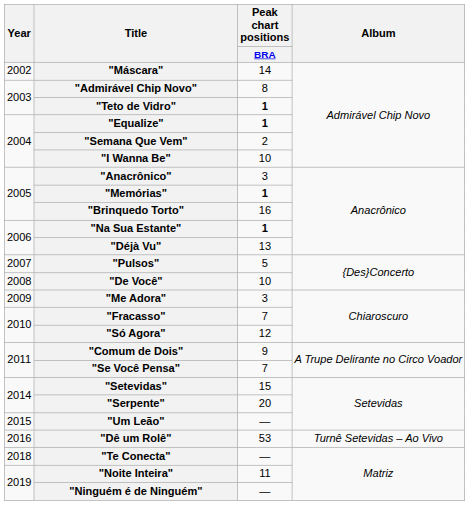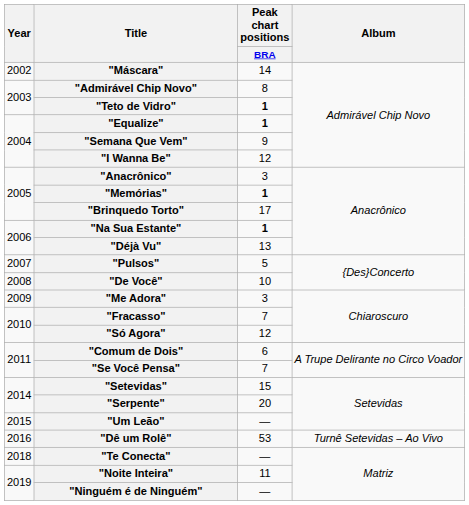 <table class="wikitable plainrowheaders" style="text-align:center;" border="1">
 <tr>
 <th scope="col" rowspan="2">Year</th>
 <th scope="col" rowspan="2" style="width:18em;">Title</th>
 <th scope="col" colspan="1">Peak chart positions</th>
 <th scope="col" rowspan="2">Album</th>
 </tr>
 <tr>
 <th scope="col" style="width:3em;font-size:90%;"><a href='#'>BRA</a></th>
 </tr>
 <tr>
 <td rowspan="1">2002</td>
 <th scope="row">"Máscara"</th>
 <td>14</td>
 <td rowspan="6"><em>Admirável Chip Novo</em></td>
 </tr>
 <tr>
 <td rowspan="2">2003</td>
 <th scope="row">"Admirável Chip Novo"</th>
 <td>8</td>
 </tr>
 <tr>
 <th scope="row">"Teto de Vidro"</th>
 <td><strong>1</strong></td>
 </tr>
 <tr>
 <td rowspan="3">2004</td>
 <th scope="row">"Equalize"</th>
 <td><strong>1</strong></td>
 </tr>
 <tr>
 <th scope="row">"Semana Que Vem"</th>
-<td>2</td>
+<td>9</td>
 </tr>
 <tr>
 <th scope="row">"I Wanna Be"</th>
-<td>10</td>
+<td>12</td>
 </tr>
 <tr>
 <td rowspan="3">2005</td>
 <th scope="row">"Anacrônico"</th>
 <td>3</td>
 <td align="center" rowspan="5"><em>Anacrônico</em></td>
 </tr>
 <tr>
 <th scope="row">"Memórias"</th>
 <td><strong>1</strong></td>
 </tr>
 <tr>
 <th scope="row">"Brinquedo Torto"</th>
-<td>16</td>
+<td>17</td>
 </tr>
 <tr>
 <td rowspan="2">2006</td>
 <th scope="row">"Na Sua Estante"</th>
 <td><strong>1</strong></td>
 </tr>
 <tr>
 <th scope="row">"Déjà Vu"</th>
 <td>13</td>
 </tr>
 <tr>
 <td rowspan="1">2007</td>
 <th scope="row">"Pulsos"</th>
 <td>5</td>
 <td align="center" rowspan="2"><em>{Des}Concerto</em></td>
 </tr>
 <tr>
 <td rowspan="1">2008</td>
 <th scope="row">"De Você"</th>
 <td>10</td>
 </tr>
 <tr>
 <td rowspan="1">2009</td>
 <th scope="row">"Me Adora"</th>
 <td>3</td>
 <td align="center" rowspan="3"><em>Chiaroscuro</em></td>
 </tr>
 <tr>
 <td rowspan="2">2010</td>
 <th scope="row">"Fracasso"</th>
 <td>7</td>
 </tr>
 <tr>
 <th scope="row">"Só Agora"</th>
 <td>12</td>
 </tr>
 <tr>
 <td rowspan="2">2011</td>
 <th scope="row">"Comum de Dois"</th>
-<td>9</td>
+<td>6</td>
 <td align="center" rowspan="2"><em>A Trupe Delirante no Circo Voador</em></td>
 </tr>
 <tr>
 <th scope="row">"Se Você Pensa"</th>
 <td>7</td>
 </tr>
 <tr>
 <td rowspan="2">2014</td>
 <th scope="row">"Setevidas"</th>
 <td>15</td>
 <td align="center" rowspan="3"><em>Setevidas</em></td>
 </tr>
 <tr>
 <th scope="row">"Serpente"</th>
 <td>20</td>
 </tr>
 <tr>
 <td rowspan="1">2015</td>
 <th scope="row">"Um Leão"</th>
 <td>—</td>
 </tr>
 <tr>
 <td rowspan="1">2016</td>
 <th scope="row">"Dê um Rolê"</th>
 <td>53</td>
 <td align="center" rowspan="1"><em>Turnê Setevidas – Ao Vivo</em></td>
 </tr>
 <tr>
 <td rowspan="1">2018</td>
 <th scope="row">"Te Conecta"</th>
 <td>—</td>
 <td align="center" rowspan="3"><em>Matriz</em></td>
 </tr>
 <tr>
 <td rowspan="2">2019</td>
 <th scope="row">"Noite Inteira"</th>
 <td>11</td>
 </tr>
 <tr>
 <th scope="row">"Ninguém é de Ninguém"</th>
 <td>—</td>
 </tr>
 </table>
